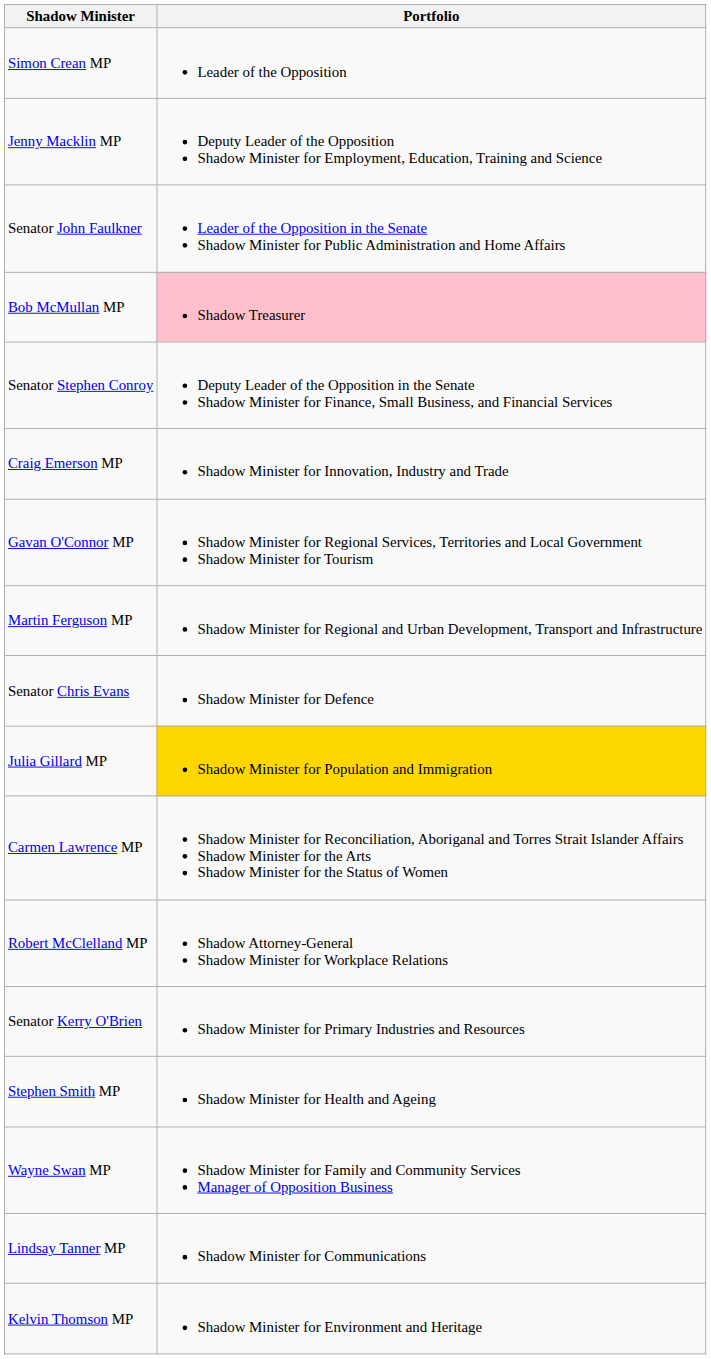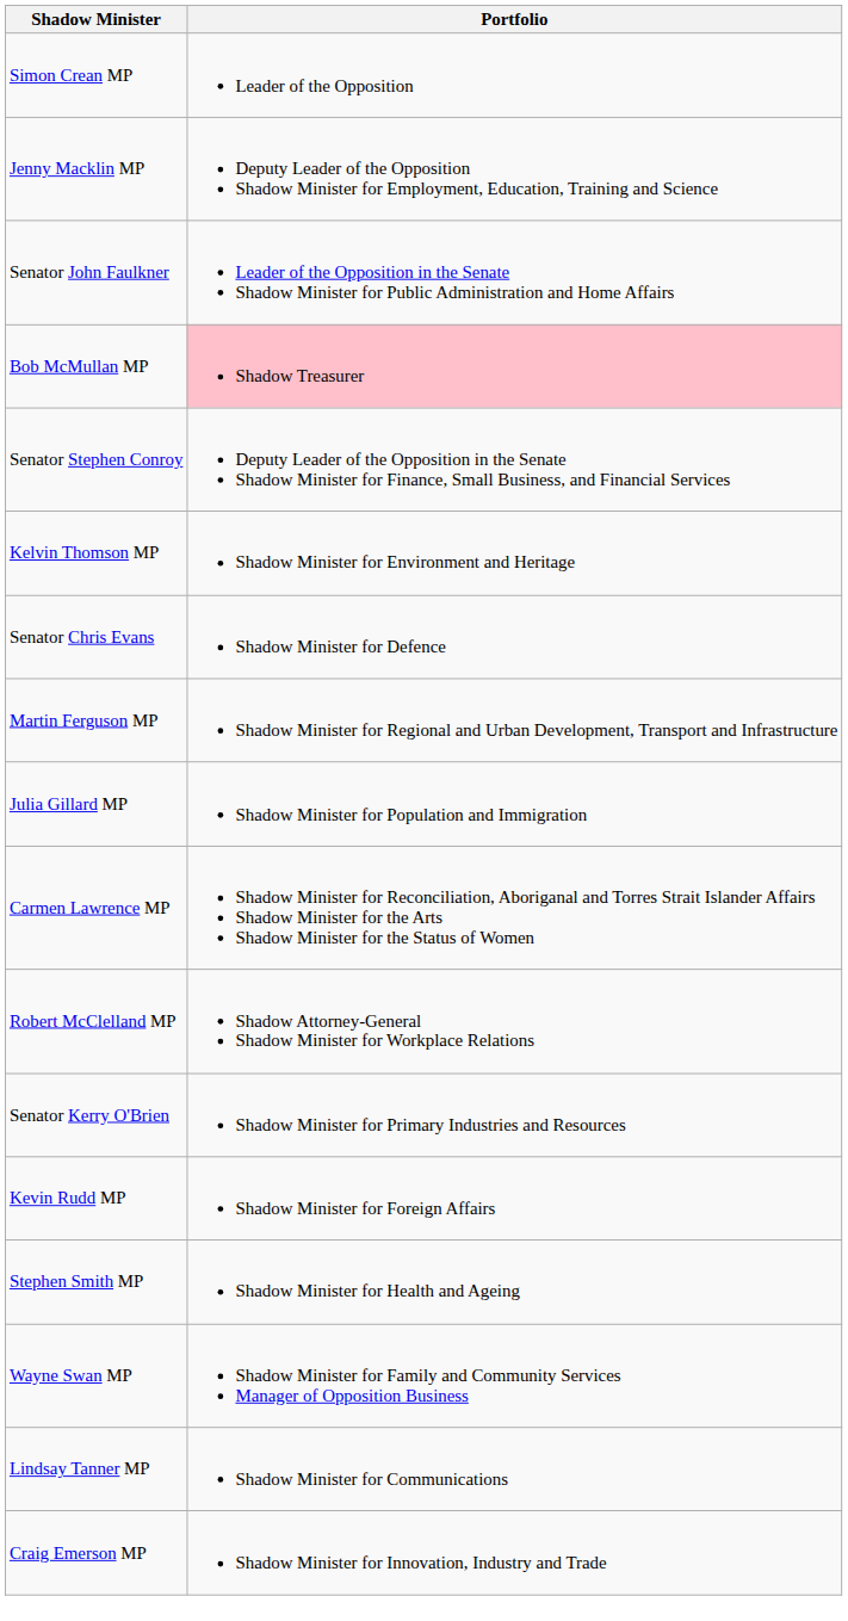 <table class="wikitable sortable">
 <tr>
 <th>Shadow Minister</th>
 <th>Portfolio</th>
 </tr>
 <tr>
 <td><a href='#'>Simon Crean</a> MP</td>
 <td><br><ul><li>Leader of the Opposition</li></ul></td>
 </tr>
 <tr>
 <td><a href='#'>Jenny Macklin</a> MP</td>
 <td><br><ul><li>Deputy Leader of the Opposition</li><li>Shadow Minister for Employment, Education, Training and Science</li></ul></td>
 </tr>
 <tr>
 <td>Senator <a href='#'>John Faulkner</a></td>
 <td><br><ul><li><a href='#'>Leader of the Opposition in the Senate</a></li><li>Shadow Minister for Public Administration and Home Affairs</li></ul></td>
 </tr>
 <tr>
 <td><a href='#'>Bob McMullan</a> MP</td>
 <td style="background: pink;"><br><ul><li>Shadow Treasurer</li></ul></td>
 </tr>
 <tr>
 <td>Senator <a href='#'>Stephen Conroy</a></td>
 <td><br><ul><li>Deputy Leader of the Opposition in the Senate</li><li>Shadow Minister for Finance, Small Business, and Financial Services</li></ul></td>
 </tr>
 <tr>
-<td><a href='#'>Craig Emerson</a> MP</td>
-<td><br><ul><li>Shadow Minister for Innovation, Industry and Trade</li></ul></td>
+<td><a href='#'>Kelvin Thomson</a> MP</td>
+<td><br><ul><li>Shadow Minister for Environment and Heritage</li></ul></td>
 </tr>
 <tr>
-<td><a href='#'>Gavan O'Connor</a> MP</td>
-<td><br><ul><li>Shadow Minister for Regional Services, Territories and Local Government</li><li>Shadow Minister for Tourism</li></ul></td>
+<td>Senator <a href='#'>Chris Evans</a></td>
+<td><br><ul><li>Shadow Minister for Defence</li></ul></td>
 </tr>
 <tr>
 <td><a href='#'>Martin Ferguson</a> MP</td>
 <td><br><ul><li>Shadow Minister for Regional and Urban Development, Transport and Infrastructure</li></ul></td>
 </tr>
 <tr>
-<td>Senator <a href='#'>Chris Evans</a></td>
-<td><br><ul><li>Shadow Minister for Defence</li></ul></td>
-</tr>
-<tr>
 <td><a href='#'>Julia Gillard</a> MP</td>
-<td style="background: gold;"><br><ul><li>Shadow Minister for Population and Immigration</li></ul></td>
+<td><br><ul><li>Shadow Minister for Population and Immigration</li></ul></td>
 </tr>
 <tr>
 <td><a href='#'>Carmen Lawrence</a> MP</td>
 <td><br><ul><li>Shadow Minister for Reconciliation, Aboriganal and Torres Strait Islander Affairs</li><li>Shadow Minister for the Arts</li><li>Shadow Minister for the Status of Women</li></ul></td>
 </tr>
 <tr>
 <td><a href='#'>Robert McClelland</a> MP</td>
 <td><br><ul><li>Shadow Attorney-General</li><li>Shadow Minister for Workplace Relations</li></ul></td>
 </tr>
 <tr>
 <td>Senator <a href='#'>Kerry O'Brien</a></td>
 <td><br><ul><li>Shadow Minister for Primary Industries and Resources</li></ul></td>
 </tr>
 <tr>
+<td><a href='#'>Kevin Rudd</a> MP</td>
+<td><br><ul><li>Shadow Minister for Foreign Affairs</li></ul></td>
+</tr>
+<tr>
 <td><a href='#'>Stephen Smith</a> MP</td>
 <td><br><ul><li>Shadow Minister for Health and Ageing</li></ul></td>
 </tr>
 <tr>
 <td><a href='#'>Wayne Swan</a> MP</td>
 <td><br><ul><li>Shadow Minister for Family and Community Services</li><li><a href='#'>Manager of Opposition Business</a></li></ul></td>
 </tr>
 <tr>
 <td><a href='#'>Lindsay Tanner</a> MP</td>
 <td><br><ul><li>Shadow Minister for Communications</li></ul></td>
 </tr>
 <tr>
-<td><a href='#'>Kelvin Thomson</a> MP</td>
-<td><br><ul><li>Shadow Minister for Environment and Heritage</li></ul></td>
+<td><a href='#'>Craig Emerson</a> MP</td>
+<td><br><ul><li>Shadow Minister for Innovation, Industry and Trade</li></ul></td>
 </tr>
 </table>
